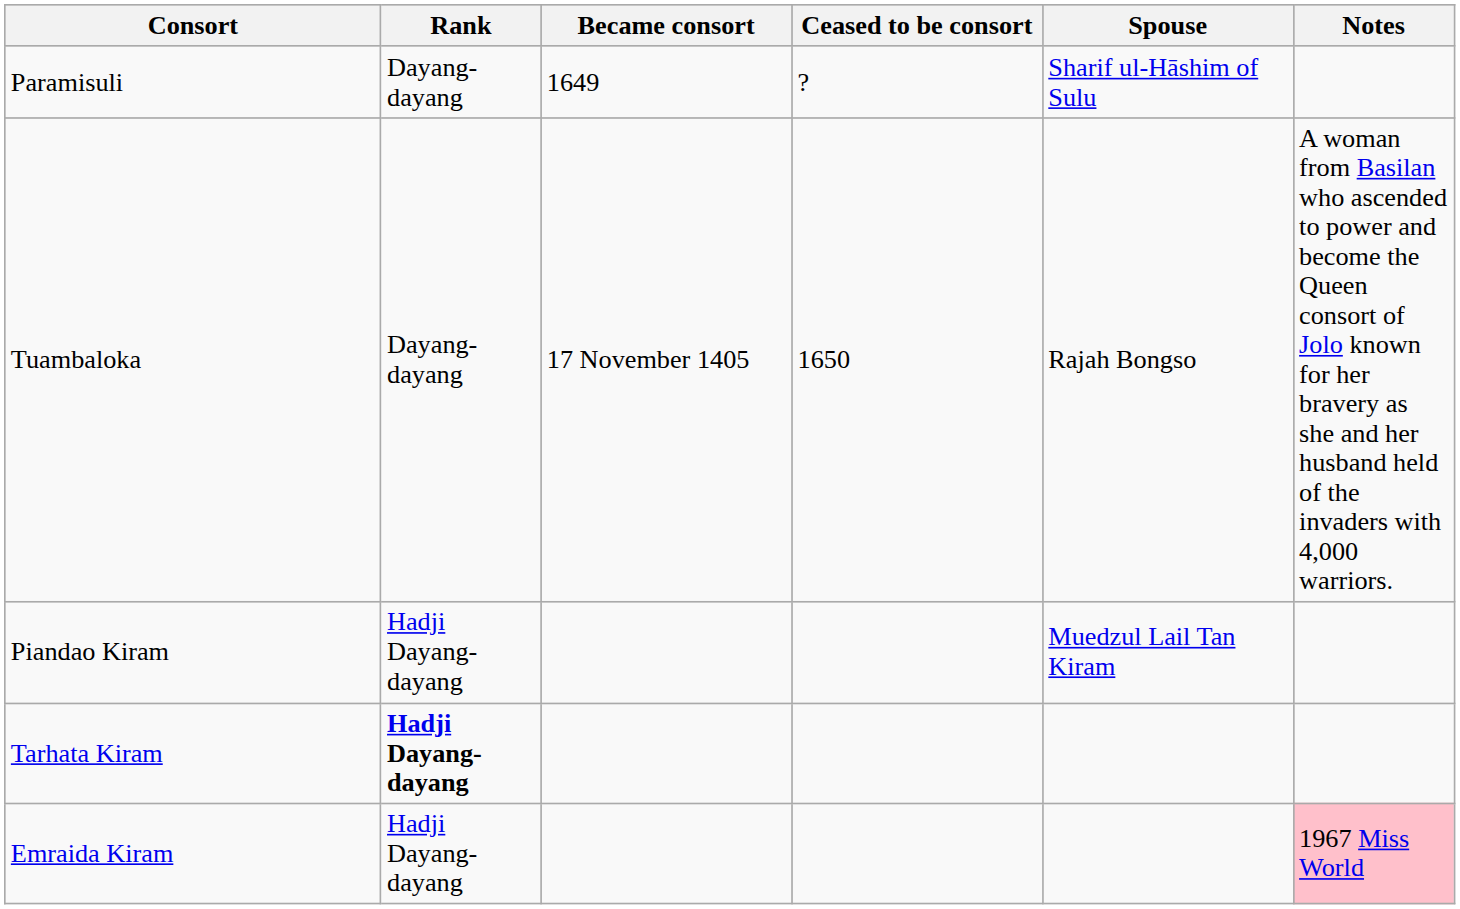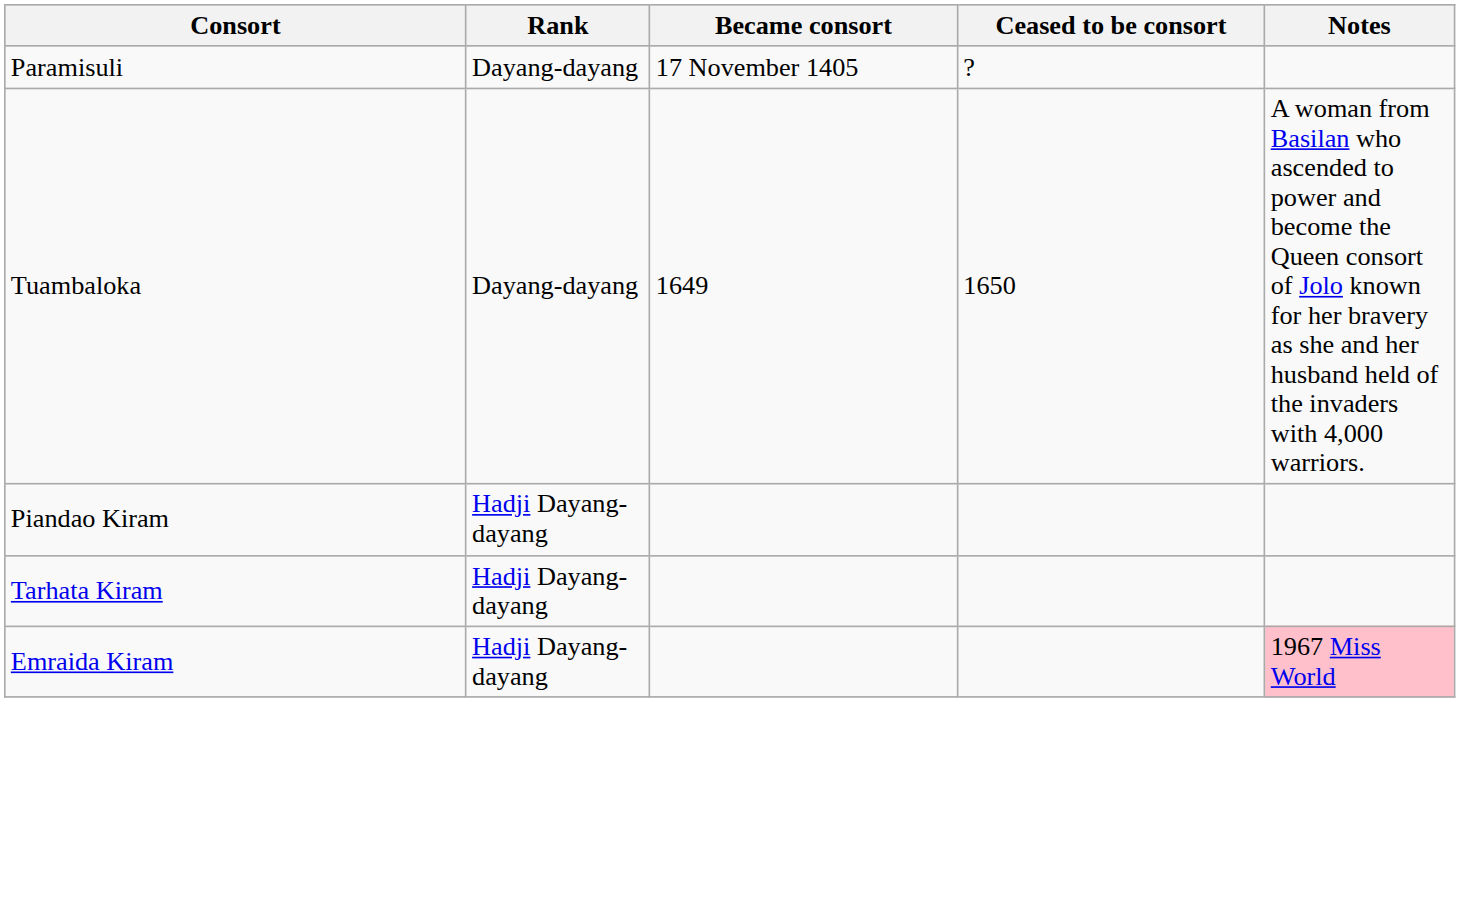 <table style="width:70%;" class="wikitable">
 <tr>
 <th style="width:15%;">Consort</th>
 <th style="width:5%;">Rank</th>
 <th style="width:10%;">Became consort</th>
 <th style="width:10%;">Ceased to be consort</th>
-<th style="width:10%;">Spouse</th>
 <th style="width:5%;">Notes</th>
 </tr>
 <tr>
 <td>Paramisuli</td>
 <td>Dayang-dayang</td>
-<td>1649</td>
+<td> 17 November 1405</td>
 <td>?</td>
-<td><a href='#'>Sharif ul-Hāshim of Sulu</a></td>
 <td></td>
 </tr>
 <tr>
 <td>Tuambaloka</td>
 <td>Dayang-dayang</td>
-<td> 17 November 1405</td>
+<td>1649</td>
 <td>1650</td>
-<td>Rajah Bongso</td>
 <td>A woman from <a href='#'>Basilan</a> who ascended to power and become the Queen consort of <a href='#'>Jolo</a> known for her bravery as she and her husband held of the invaders with 4,000 warriors.</td>
 </tr>
 <tr>
 <td>Piandao Kiram</td>
 <td><a href='#'>Hadji</a> Dayang-dayang</td>
 <td></td>
 <td></td>
-<td><a href='#'>Muedzul Lail Tan Kiram</a></td>
 <td></td>
 </tr>
 <tr>
 <td><a href='#'>Tarhata Kiram</a></td>
-<td><strong><a href='#'>Hadji</a> Dayang-dayang</strong></td>
-<td></td>
+<td><a href='#'>Hadji</a> Dayang-dayang</td>
 <td></td>
 <td></td>
 <td></td>
 </tr>
 <tr>
 <td><a href='#'>Emraida Kiram</a></td>
 <td><a href='#'>Hadji</a> Dayang-dayang</td>
 <td></td>
 <td></td>
-<td></td>
 <td style="background: pink;">1967 <a href='#'>Miss World</a></td>
 </tr>
 </table>
